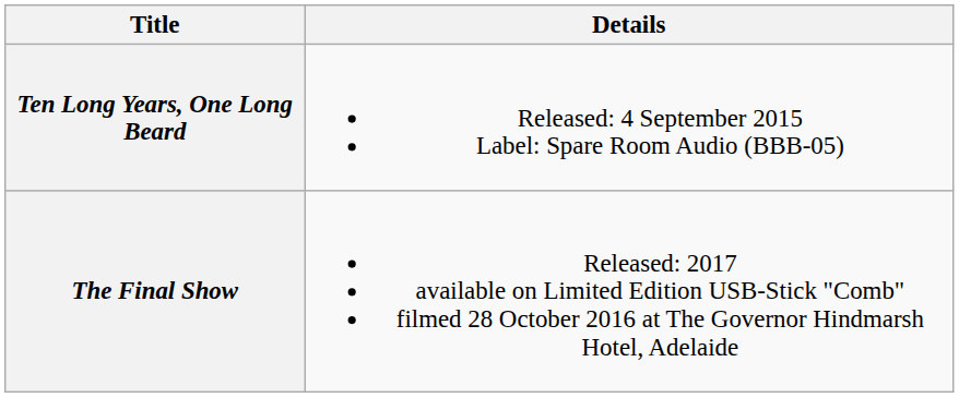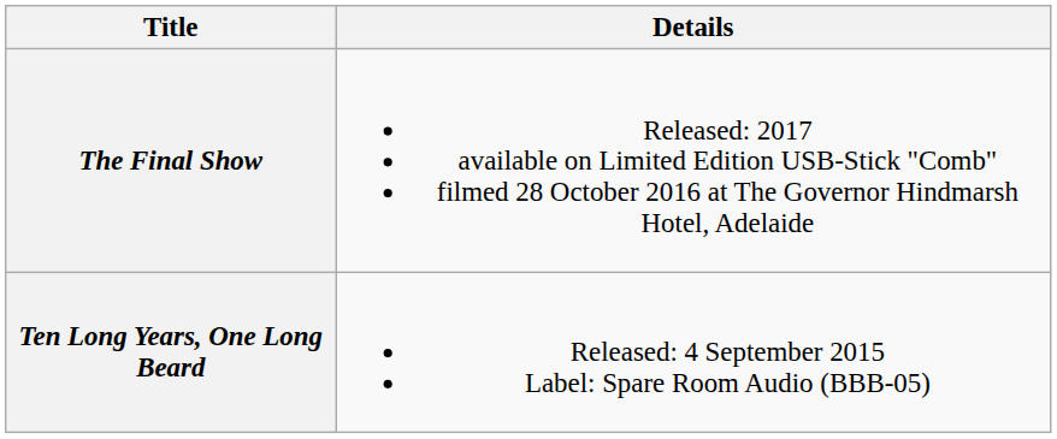 <table class="wikitable plainrowheaders" style="text-align:center;" border="1">
 <tr>
 <th>Title</th>
 <th>Details</th>
 </tr>
 <tr>
+<th scope="row"><em>The Final Show</em></th>
+<td><br><ul><li>Released: 2017</li><li>available on Limited Edition USB-Stick "Comb"</li><li>filmed 28 October 2016 at The Governor Hindmarsh Hotel, Adelaide</li></ul></td>
+</tr>
+<tr>
 <th scope="row"><em>Ten Long Years, One Long Beard</em></th>
 <td><br><ul><li>Released: 4 September 2015</li><li>Label: Spare Room Audio (BBB-05)</li></ul></td>
 </tr>
-<tr>
-<th scope="row"><em>The Final Show</em></th>
-<td><br><ul><li>Released: 2017</li><li>available on Limited Edition USB-Stick "Comb"</li><li>filmed 28 October 2016 at The Governor Hindmarsh Hotel, Adelaide</li></ul></td>
-</tr>
 </table>
